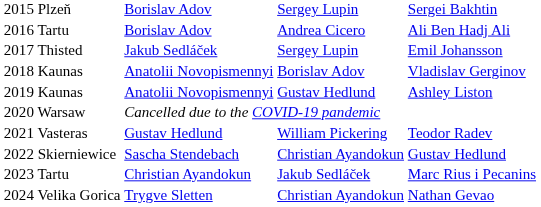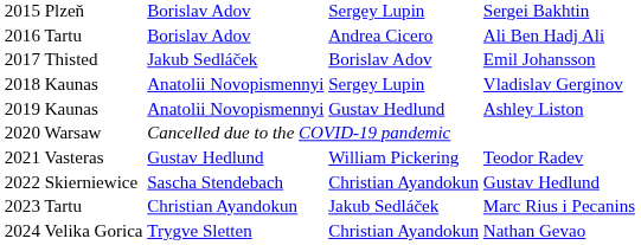 <table>
 <tr>
 <td>2015 Plzeň</td>
 <td> <a href='#'>Borislav Adov</a></td>
 <td> <a href='#'>Sergey Lupin</a></td>
 <td> <a href='#'>Sergei Bakhtin</a></td>
 </tr>
 <tr>
 <td>2016 Tartu</td>
 <td> <a href='#'>Borislav Adov</a></td>
 <td> <a href='#'>Andrea Cicero</a></td>
 <td> <a href='#'>Ali Ben Hadj Ali</a></td>
 </tr>
 <tr>
 <td>2017 Thisted</td>
 <td> <a href='#'>Jakub Sedláček</a></td>
-<td> <a href='#'>Sergey Lupin</a></td>
+<td> <a href='#'>Borislav Adov</a></td>
 <td> <a href='#'>Emil Johansson</a></td>
 </tr>
 <tr>
 <td>2018 Kaunas</td>
 <td> <a href='#'>Anatolii Novopismennyi</a></td>
-<td> <a href='#'>Borislav Adov</a></td>
+<td> <a href='#'>Sergey Lupin</a></td>
 <td> <a href='#'>Vladislav Gerginov</a></td>
 </tr>
 <tr>
 <td>2019 Kaunas</td>
 <td> <a href='#'>Anatolii Novopismennyi</a></td>
 <td> <a href='#'>Gustav Hedlund</a></td>
 <td> <a href='#'>Ashley Liston</a></td>
 </tr>
 <tr>
 <td>2020 Warsaw</td>
 <td colspan=3><em>Cancelled due to the <a href='#'>COVID-19 pandemic</a></em></td>
 </tr>
 <tr>
 <td>2021 Vasteras</td>
 <td> <a href='#'>Gustav Hedlund</a></td>
 <td> <a href='#'>William Pickering</a></td>
 <td> <a href='#'>Teodor Radev</a></td>
 </tr>
 <tr>
 <td>2022 Skierniewice</td>
 <td> <a href='#'>Sascha Stendebach</a></td>
 <td> <a href='#'>Christian Ayandokun</a></td>
 <td> <a href='#'>Gustav Hedlund</a></td>
 </tr>
 <tr>
 <td>2023 Tartu</td>
 <td> <a href='#'>Christian Ayandokun</a></td>
 <td> <a href='#'>Jakub Sedláček</a></td>
 <td> <a href='#'>Marc Rius i Pecanins</a></td>
 </tr>
 <tr>
 <td>2024 Velika Gorica</td>
 <td> <a href='#'>Trygve Sletten</a></td>
 <td> <a href='#'>Christian Ayandokun</a></td>
 <td> <a href='#'>Nathan Gevao</a></td>
 </tr>
 </table>
